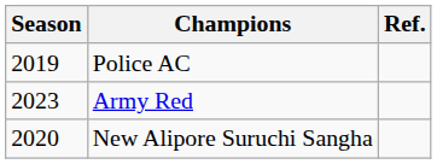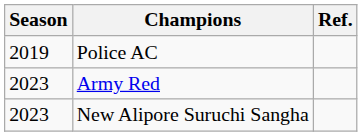 <table class = "wikitable sortable">
 <tr>
 <th>Season</th>
 <th>Champions</th>
 <th>Ref.</th>
 </tr>
 <tr>
 <td>2019</td>
 <td>Police AC</td>
 <td></td>
 </tr>
 <tr>
 <td>2023</td>
 <td><a href='#'>Army Red</a></td>
 <td></td>
 </tr>
 <tr>
-<td>2020</td>
+<td>2023</td>
 <td>New Alipore Suruchi Sangha</td>
 <td></td>
 </tr>
 </table>
